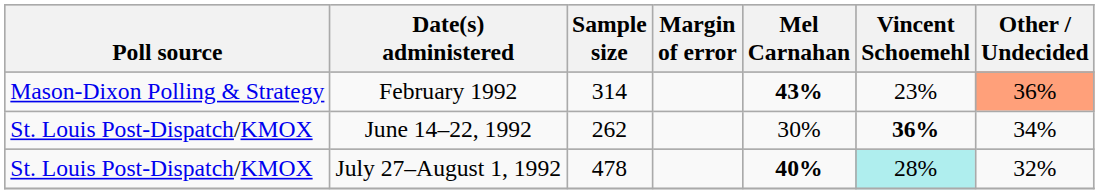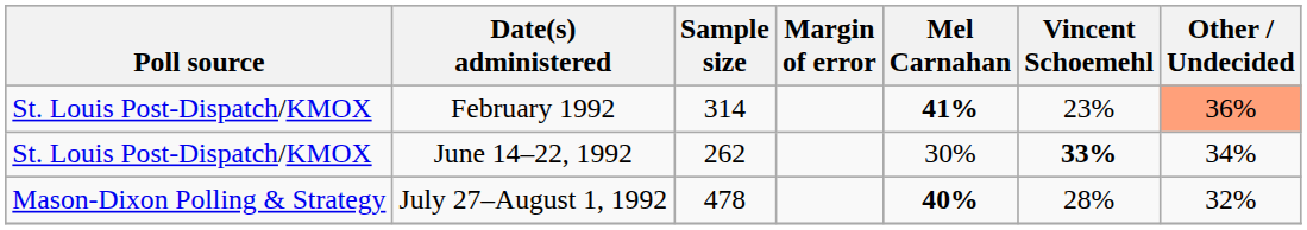 <table class="wikitable sortable mw-datatable" style="font-size:90%;text-align:center;line-height:17px">
 <tr valign=bottom>
 <th>Poll source</th>
 <th>Date(s)<br>administered</th>
 <th>Sample<br>size</th>
 <th>Margin<br>of error</th>
 <th class="unsortable">Mel<br>Carnahan</th>
 <th class="unsortable">Vincent<br>Schoemehl</th>
 <th class="unsortable">Other /<br>Undecided</th>
 </tr>
 <tr>
-<td style="text-align:left;"><a href='#'>Mason-Dixon Polling & Strategy</a></td>
+<td style="text-align:left;"><a href='#'>St. Louis Post-Dispatch</a>/<a href='#'>KMOX</a></td>
 <td data-sort-value="2022-09-07">February 1992</td>
 <td>314</td>
 <td></td>
-<td><strong>43%</strong></td>
+<td><strong>41%</strong></td>
 <td>23%</td>
 <td style="background: lightsalmon;">36%</td>
 </tr>
 <tr>
 <td style="text-align:left;"><a href='#'>St. Louis Post-Dispatch</a>/<a href='#'>KMOX</a></td>
 <td data-sort-value="2022-09-07">June 14–22, 1992</td>
 <td>262</td>
 <td></td>
 <td>30%</td>
-<td><strong>36%</strong></td>
+<td><strong>33%</strong></td>
 <td>34%</td>
 </tr>
 <tr>
-<td style="text-align:left;"><a href='#'>St. Louis Post-Dispatch</a>/<a href='#'>KMOX</a></td>
+<td style="text-align:left;"><a href='#'>Mason-Dixon Polling & Strategy</a></td>
 <td data-sort-value="2022-09-07">July 27–August 1, 1992</td>
 <td>478</td>
 <td></td>
 <td><strong>40%</strong></td>
-<td style="background: paleturquoise;">28%</td>
+<td>28%</td>
 <td>32%</td>
 </tr>
 <tr>
 </tr>
 </table>
